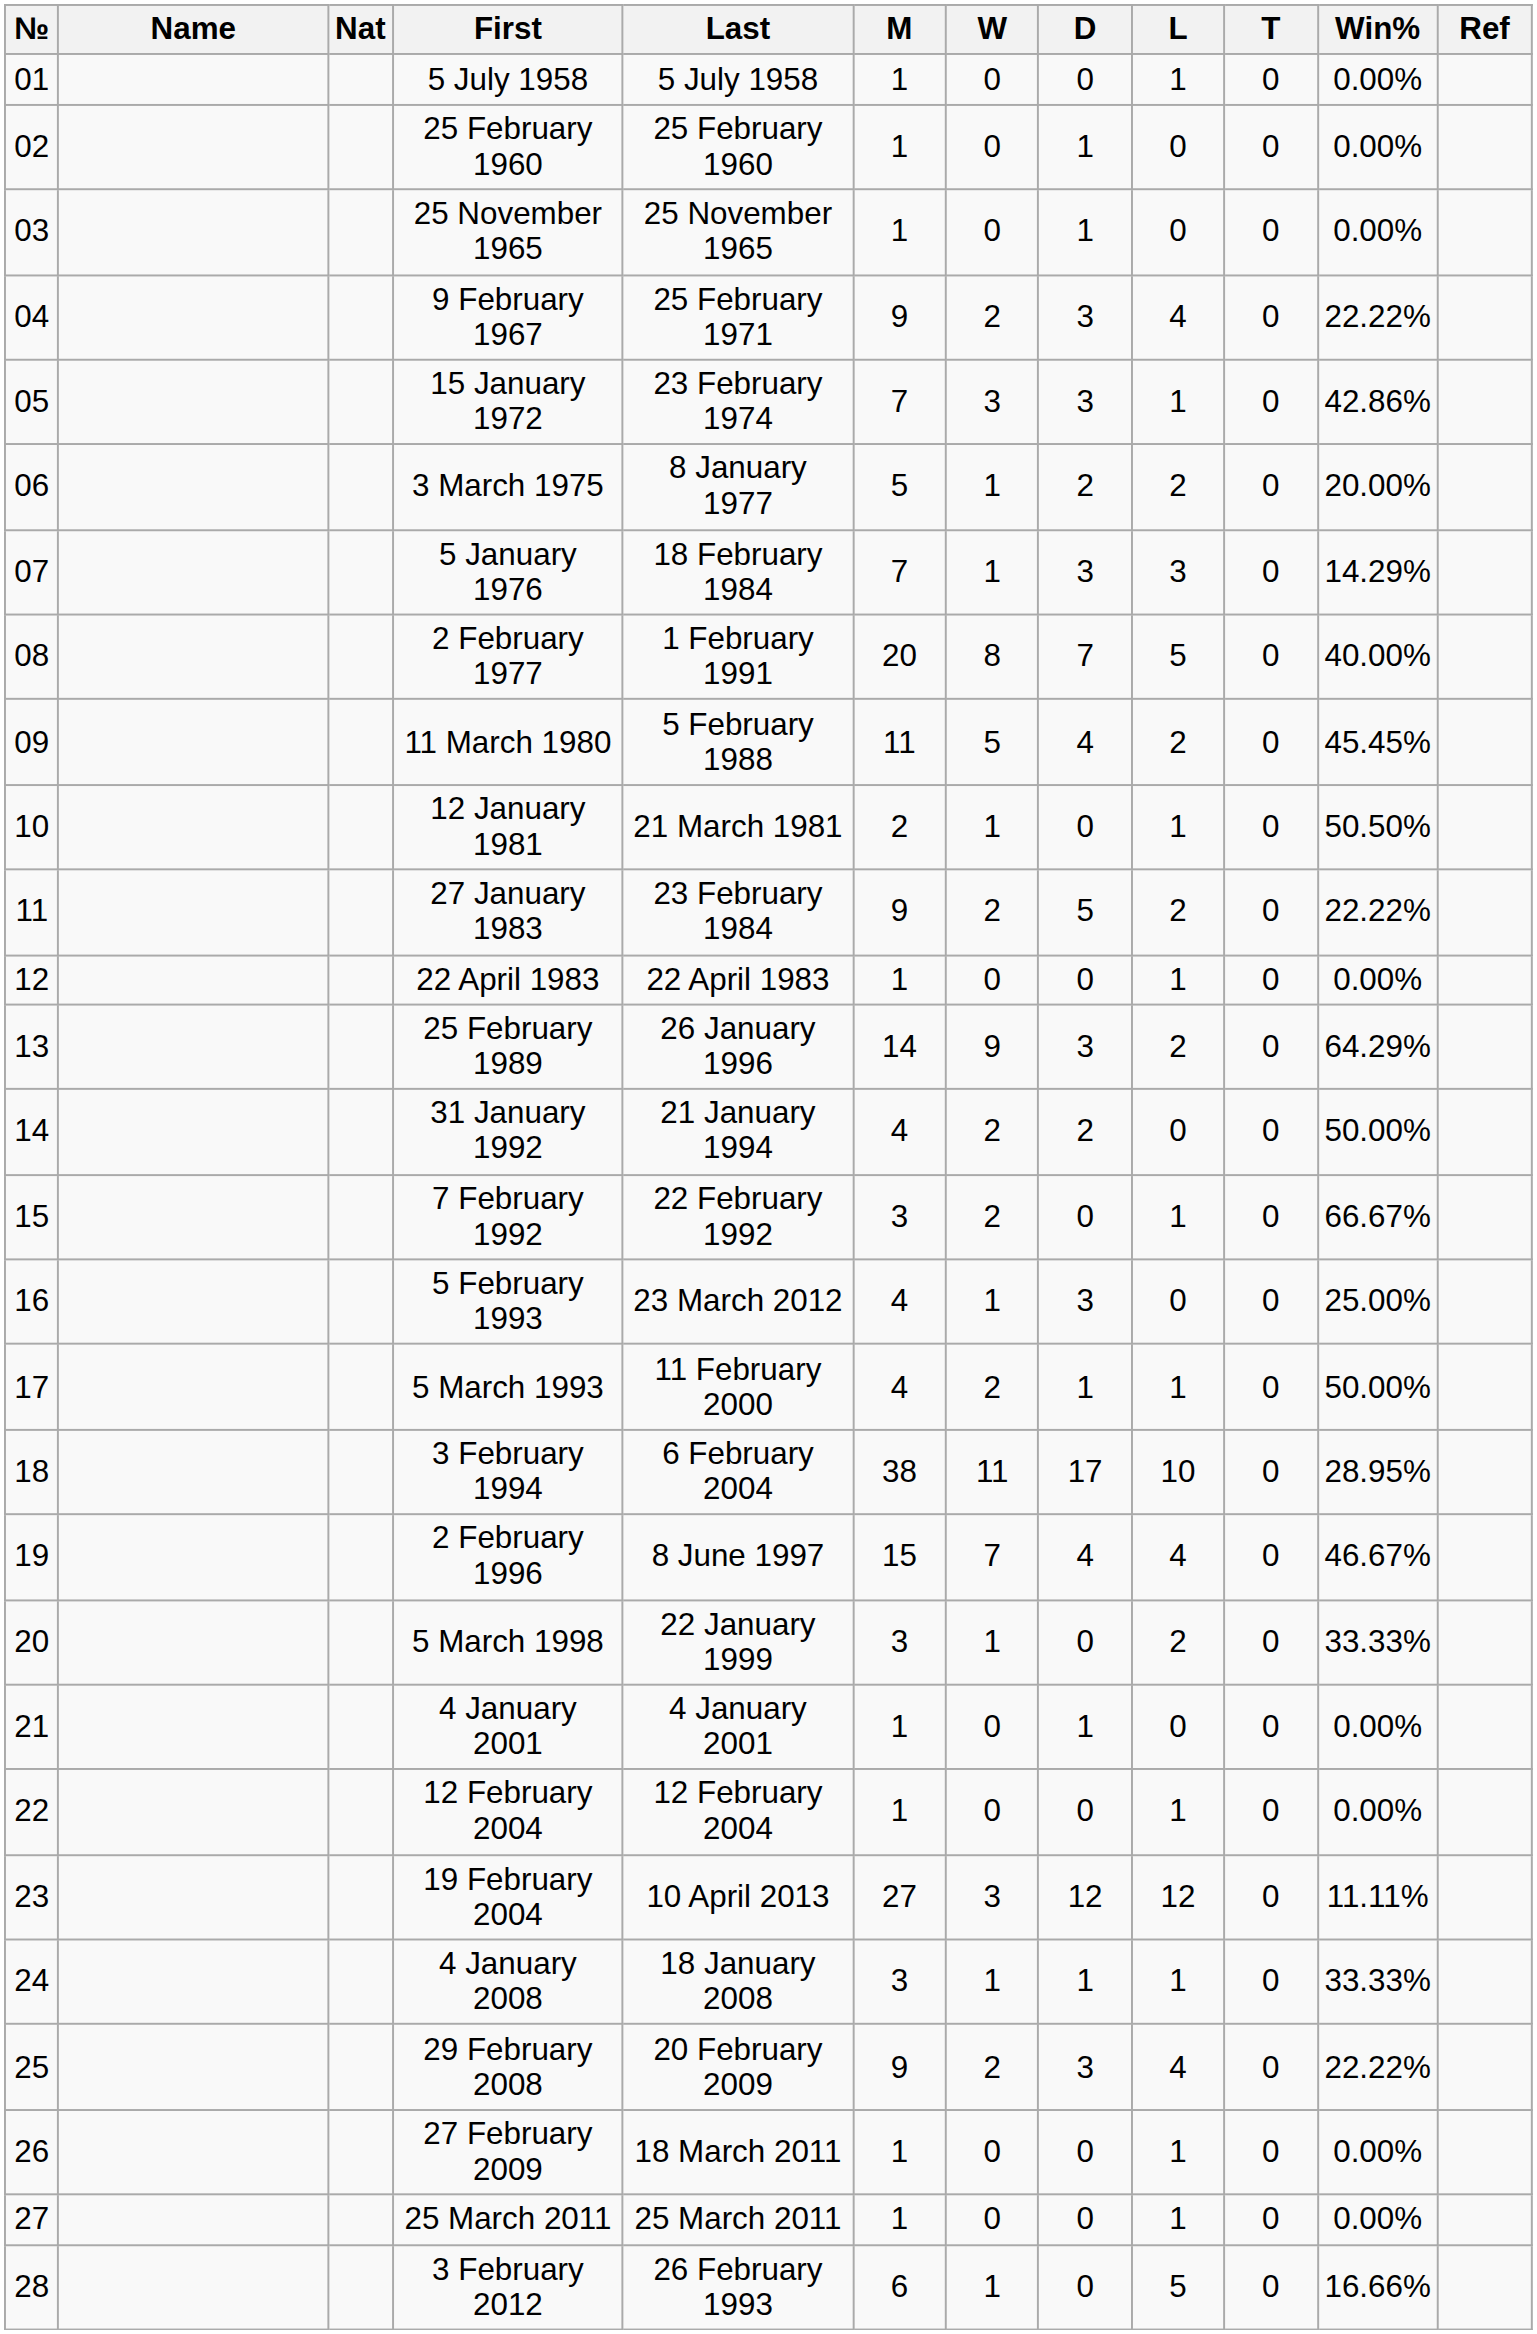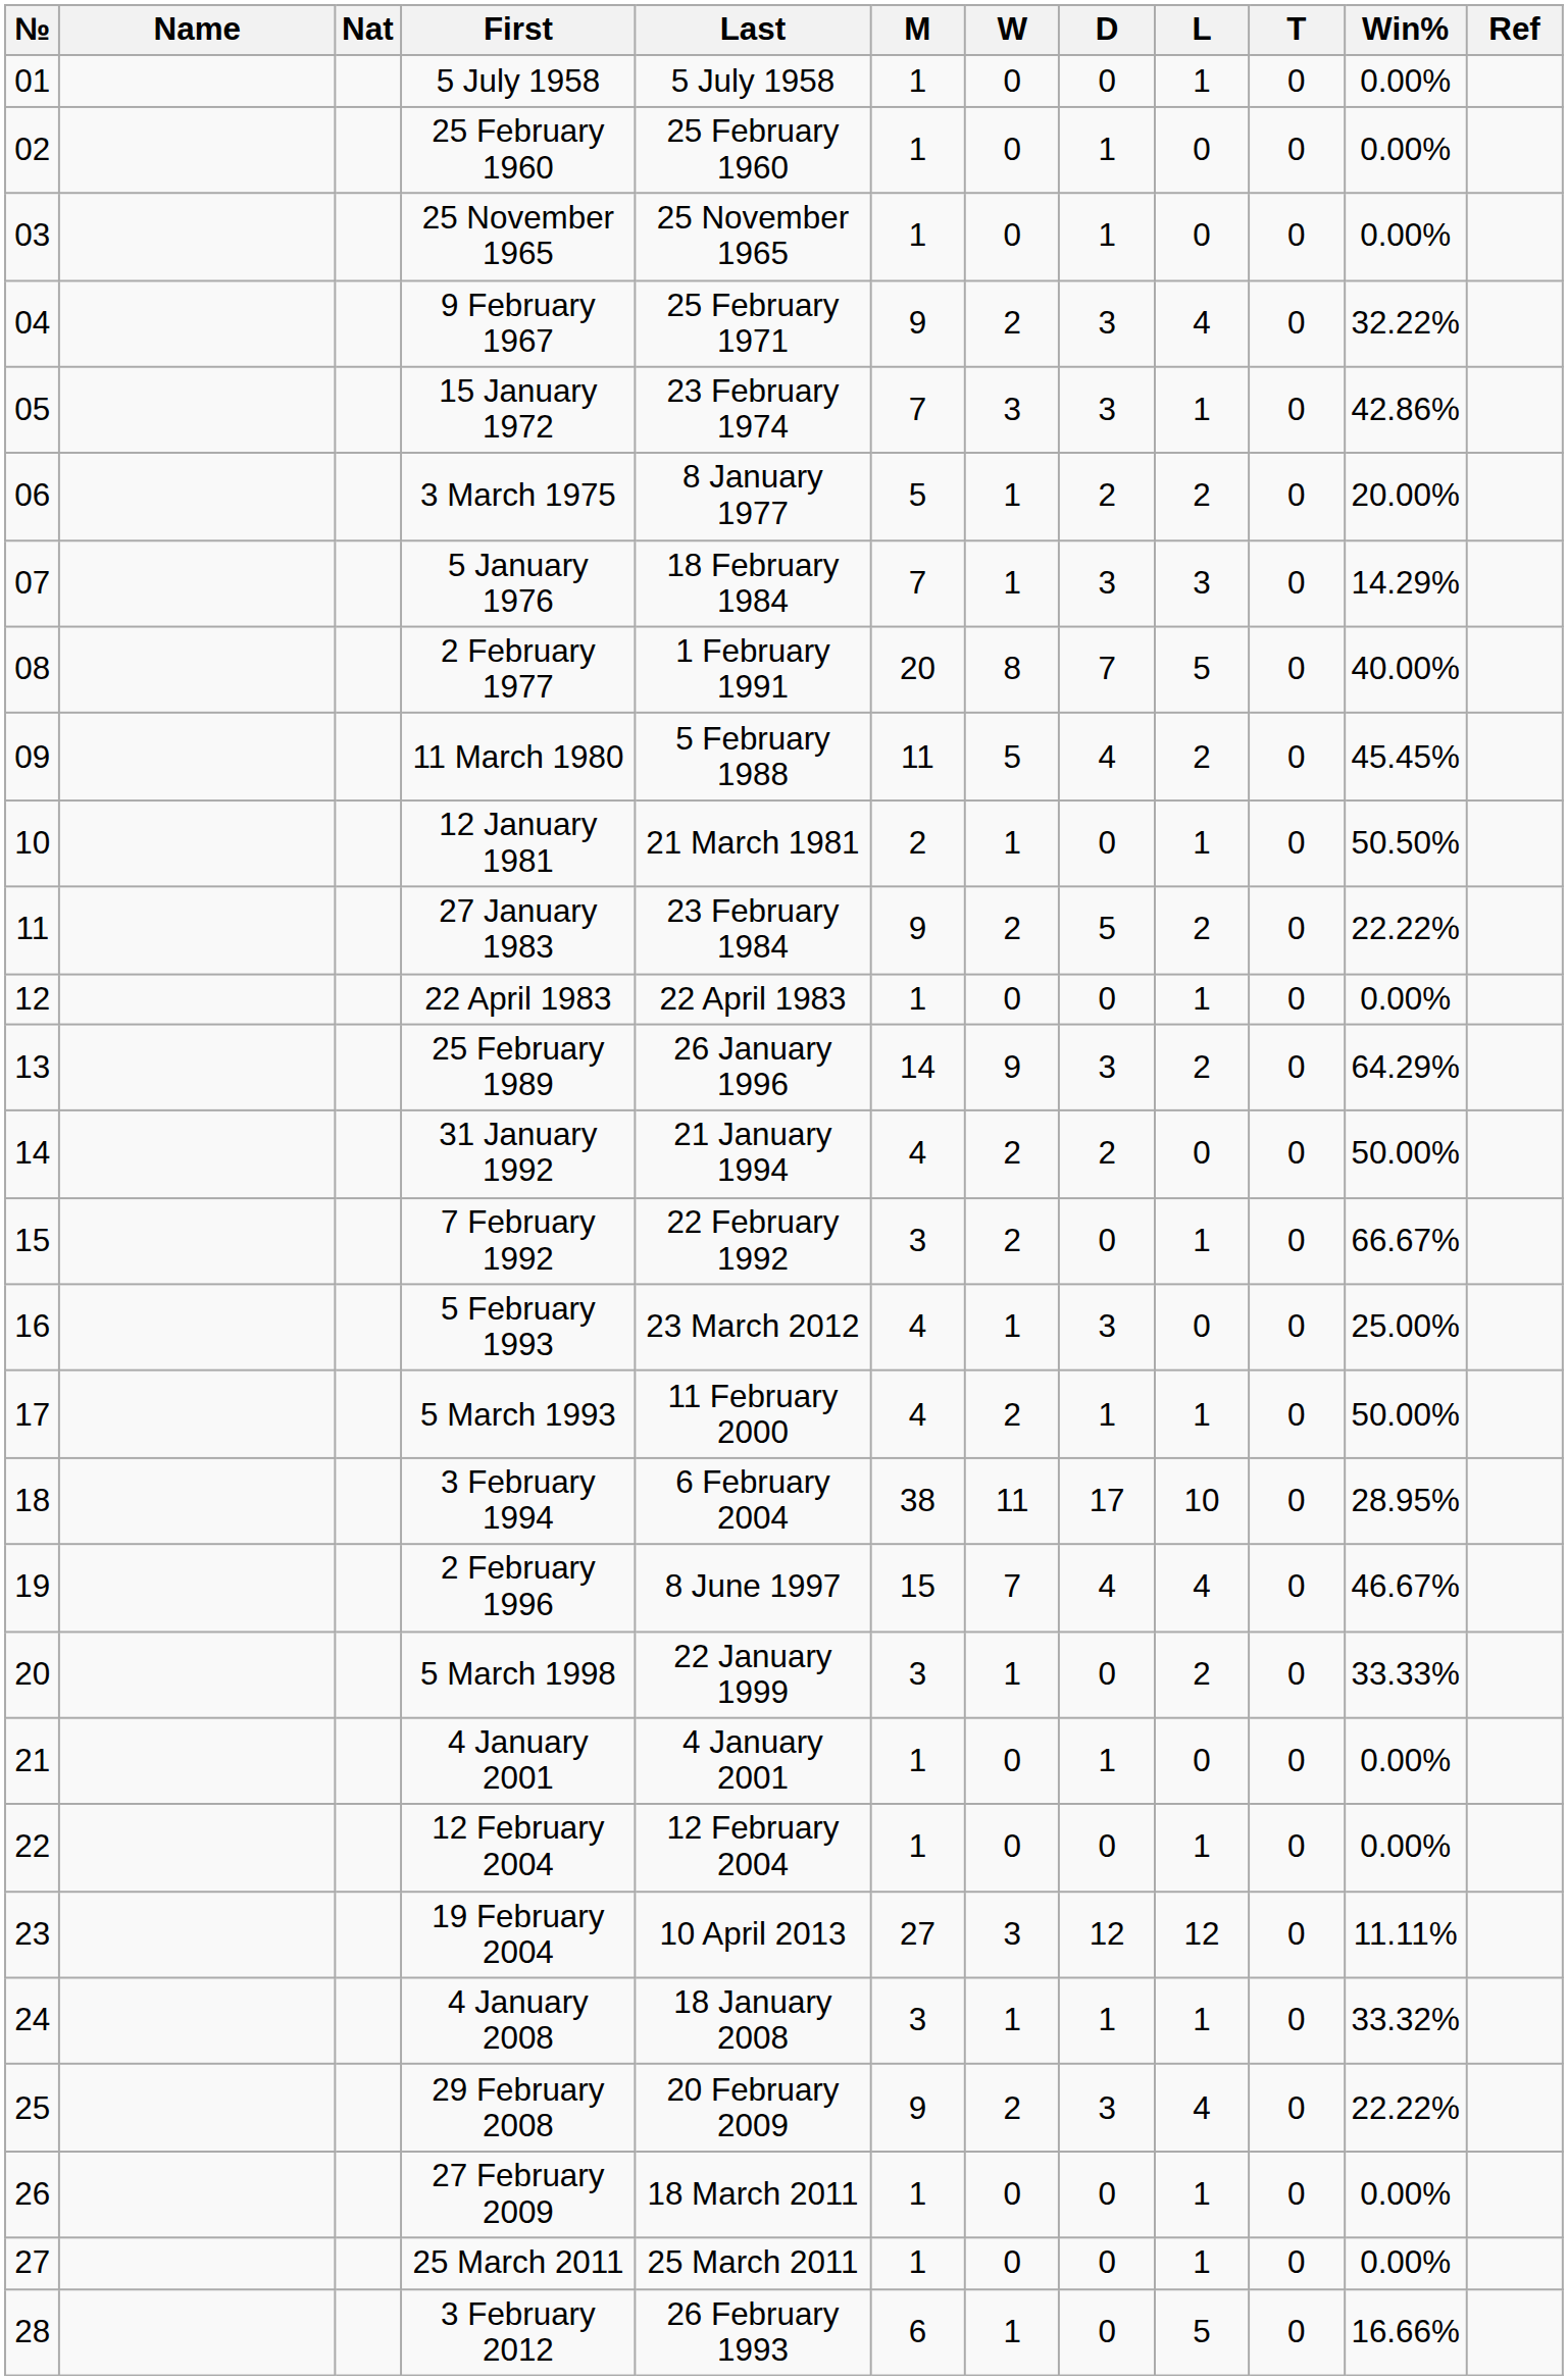 <table class="wikitable sortable">
 <tr>
 <th width="20">№</th>
 <th width="130">Name</th>
 <th width="20">Nat</th>
 <th width="110">First</th>
 <th width="110">Last</th>
 <th width="40">M</th>
 <th width="40">W</th>
 <th width="40">D</th>
 <th width="40">L</th>
 <th width="40">T</th>
 <th width="50">Win%</th>
 <th width="40">Ref</th>
 </tr>
 <tr align=center>
 <td><span>0</span>1</td>
 <td></td>
 <td></td>
 <td>5 July 1958</td>
 <td>5 July 1958</td>
 <td>1</td>
 <td>0</td>
 <td>0</td>
 <td>1</td>
 <td>0</td>
 <td>0.00%</td>
 <td></td>
 </tr>
 <tr align=center>
 <td><span>0</span>2</td>
 <td></td>
 <td></td>
 <td>25 February 1960</td>
 <td>25 February 1960</td>
 <td>1</td>
 <td>0</td>
 <td>1</td>
 <td>0</td>
 <td>0</td>
 <td>0.00%</td>
 <td></td>
 </tr>
 <tr align=center>
 <td><span>0</span>3</td>
 <td></td>
 <td></td>
 <td>25 November 1965</td>
 <td>25 November 1965</td>
 <td>1</td>
 <td>0</td>
 <td>1</td>
 <td>0</td>
 <td>0</td>
 <td>0.00%</td>
 <td></td>
 </tr>
 <tr align=center>
 <td><span>0</span>4</td>
 <td></td>
 <td></td>
 <td>9 February 1967</td>
 <td>25 February 1971</td>
 <td>9</td>
 <td>2</td>
 <td>3</td>
 <td>4</td>
 <td>0</td>
-<td>22.22%</td>
+<td>32.22%</td>
 <td></td>
 </tr>
 <tr align=center>
 <td><span>0</span>5</td>
 <td></td>
 <td></td>
 <td>15 January 1972</td>
 <td>23 February 1974</td>
 <td>7</td>
 <td>3</td>
 <td>3</td>
 <td>1</td>
 <td>0</td>
 <td>42.86%</td>
 <td></td>
 </tr>
 <tr align=center>
 <td><span>0</span>6</td>
 <td></td>
 <td></td>
 <td>3 March 1975</td>
 <td>8 January 1977</td>
 <td>5</td>
 <td>1</td>
 <td>2</td>
 <td>2</td>
 <td>0</td>
 <td>20.00%</td>
 <td></td>
 </tr>
 <tr align=center>
 <td><span>0</span>7</td>
 <td></td>
 <td></td>
 <td>5 January 1976</td>
 <td>18 February 1984</td>
 <td>7</td>
 <td>1</td>
 <td>3</td>
 <td>3</td>
 <td>0</td>
 <td>14.29%</td>
 <td></td>
 </tr>
 <tr align=center>
 <td><span>0</span>8</td>
 <td></td>
 <td></td>
 <td>2 February 1977</td>
 <td>1 February 1991</td>
 <td>20</td>
 <td>8</td>
 <td>7</td>
 <td>5</td>
 <td>0</td>
 <td>40.00%</td>
 <td></td>
 </tr>
 <tr align=center>
 <td><span>0</span>9</td>
 <td></td>
 <td></td>
 <td>11 March 1980</td>
 <td>5 February 1988</td>
 <td>11</td>
 <td>5</td>
 <td>4</td>
 <td>2</td>
 <td>0</td>
 <td>45.45%</td>
 <td></td>
 </tr>
 <tr align=center>
 <td>10</td>
 <td></td>
 <td></td>
 <td>12 January 1981</td>
 <td>21 March 1981</td>
 <td>2</td>
 <td>1</td>
 <td>0</td>
 <td>1</td>
 <td>0</td>
 <td>50.50%</td>
 <td></td>
 </tr>
 <tr align=center>
 <td>11</td>
 <td></td>
 <td></td>
 <td>27 January 1983</td>
 <td>23 February 1984</td>
 <td>9</td>
 <td>2</td>
 <td>5</td>
 <td>2</td>
 <td>0</td>
 <td>22.22%</td>
 <td></td>
 </tr>
 <tr align=center>
 <td>12</td>
 <td></td>
 <td></td>
 <td>22 April 1983</td>
 <td>22 April 1983</td>
 <td>1</td>
 <td>0</td>
 <td>0</td>
 <td>1</td>
 <td>0</td>
 <td>0.00%</td>
 <td></td>
 </tr>
 <tr align=center>
 <td>13</td>
 <td></td>
 <td></td>
 <td>25 February 1989</td>
 <td>26 January 1996</td>
 <td>14</td>
 <td>9</td>
 <td>3</td>
 <td>2</td>
 <td>0</td>
 <td>64.29%</td>
 <td></td>
 </tr>
 <tr align=center>
 <td>14</td>
 <td></td>
 <td></td>
 <td>31 January 1992</td>
 <td>21 January 1994</td>
 <td>4</td>
 <td>2</td>
 <td>2</td>
 <td>0</td>
 <td>0</td>
 <td>50.00%</td>
 <td></td>
 </tr>
 <tr align=center>
 <td>15</td>
 <td></td>
 <td></td>
 <td>7 February 1992</td>
 <td>22 February 1992</td>
 <td>3</td>
 <td>2</td>
 <td>0</td>
 <td>1</td>
 <td>0</td>
 <td>66.67%</td>
 <td></td>
 </tr>
 <tr align=center>
 <td>16</td>
 <td></td>
 <td></td>
 <td>5 February 1993</td>
 <td>23 March 2012</td>
 <td>4</td>
 <td>1</td>
 <td>3</td>
 <td>0</td>
 <td>0</td>
 <td>25.00%</td>
 <td></td>
 </tr>
 <tr align=center>
 <td>17</td>
 <td></td>
 <td></td>
 <td>5 March 1993</td>
 <td>11 February 2000</td>
 <td>4</td>
 <td>2</td>
 <td>1</td>
 <td>1</td>
 <td>0</td>
 <td>50.00%</td>
 <td></td>
 </tr>
 <tr align=center>
 <td>18</td>
 <td></td>
 <td></td>
 <td>3 February 1994</td>
 <td>6 February 2004</td>
 <td>38</td>
 <td>11</td>
 <td>17</td>
 <td>10</td>
 <td>0</td>
 <td>28.95%</td>
 <td></td>
 </tr>
 <tr align=center>
 <td>19</td>
 <td></td>
 <td></td>
 <td>2 February 1996</td>
 <td>8 June 1997</td>
 <td>15</td>
 <td>7</td>
 <td>4</td>
 <td>4</td>
 <td>0</td>
 <td>46.67%</td>
 <td></td>
 </tr>
 <tr align=center>
 <td>20</td>
 <td></td>
 <td></td>
 <td>5 March 1998</td>
 <td>22 January 1999</td>
 <td>3</td>
 <td>1</td>
 <td>0</td>
 <td>2</td>
 <td>0</td>
 <td>33.33%</td>
 <td></td>
 </tr>
 <tr align=center>
 <td>21</td>
 <td></td>
 <td></td>
 <td>4 January 2001</td>
 <td>4 January 2001</td>
 <td>1</td>
 <td>0</td>
 <td>1</td>
 <td>0</td>
 <td>0</td>
 <td>0.00%</td>
 <td></td>
 </tr>
 <tr align=center>
 <td>22</td>
 <td></td>
 <td></td>
 <td>12 February 2004</td>
 <td>12 February 2004</td>
 <td>1</td>
 <td>0</td>
 <td>0</td>
 <td>1</td>
 <td>0</td>
 <td>0.00%</td>
 <td></td>
 </tr>
 <tr align=center>
 <td>23</td>
 <td></td>
 <td></td>
 <td>19 February 2004</td>
 <td>10 April 2013</td>
 <td>27</td>
 <td>3</td>
 <td>12</td>
 <td>12</td>
 <td>0</td>
 <td>11.11%</td>
 <td></td>
 </tr>
 <tr align=center>
 <td>24</td>
 <td></td>
 <td></td>
 <td>4 January 2008</td>
 <td>18 January 2008</td>
 <td>3</td>
 <td>1</td>
 <td>1</td>
 <td>1</td>
 <td>0</td>
-<td>33.33%</td>
+<td>33.32%</td>
 <td></td>
 </tr>
 <tr align=center>
 <td>25</td>
 <td></td>
 <td></td>
 <td>29 February 2008</td>
 <td>20 February 2009</td>
 <td>9</td>
 <td>2</td>
 <td>3</td>
 <td>4</td>
 <td>0</td>
 <td>22.22%</td>
 <td></td>
 </tr>
 <tr align=center>
 <td>26</td>
 <td></td>
 <td></td>
 <td>27 February 2009</td>
 <td>18 March 2011</td>
 <td>1</td>
 <td>0</td>
 <td>0</td>
 <td>1</td>
 <td>0</td>
 <td>0.00%</td>
 <td></td>
 </tr>
 <tr align=center>
 <td>27</td>
 <td></td>
 <td></td>
 <td>25 March 2011</td>
 <td>25 March 2011</td>
 <td>1</td>
 <td>0</td>
 <td>0</td>
 <td>1</td>
 <td>0</td>
 <td>0.00%</td>
 <td></td>
 </tr>
 <tr align=center>
 <td>28</td>
 <td></td>
 <td></td>
 <td>3 February 2012</td>
 <td>26 February 1993</td>
 <td>6</td>
 <td>1</td>
 <td>0</td>
 <td>5</td>
 <td>0</td>
 <td>16.66%</td>
 <td></td>
 </tr>
 </table>
